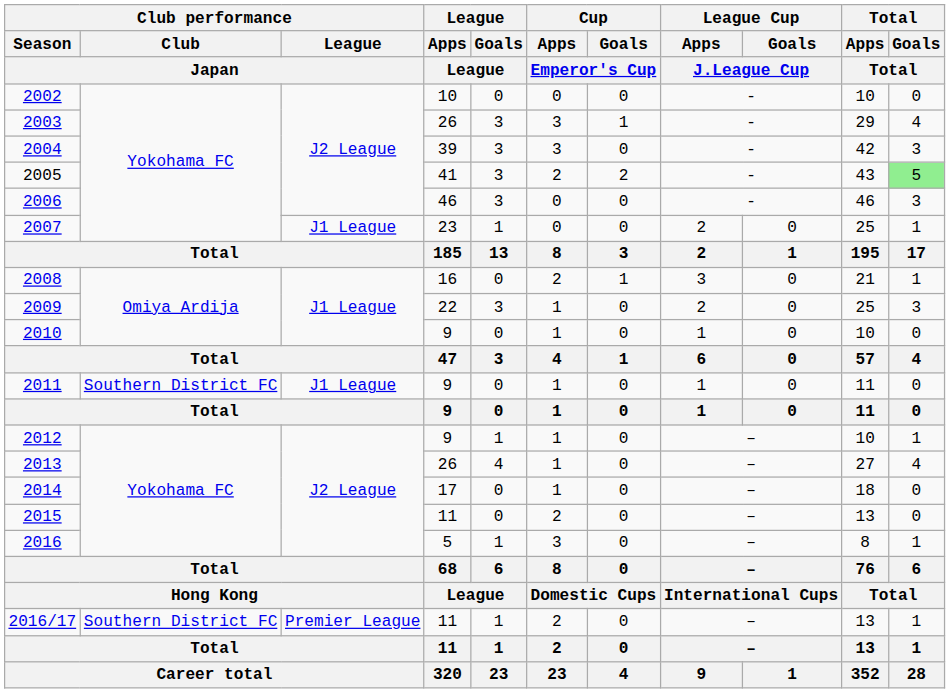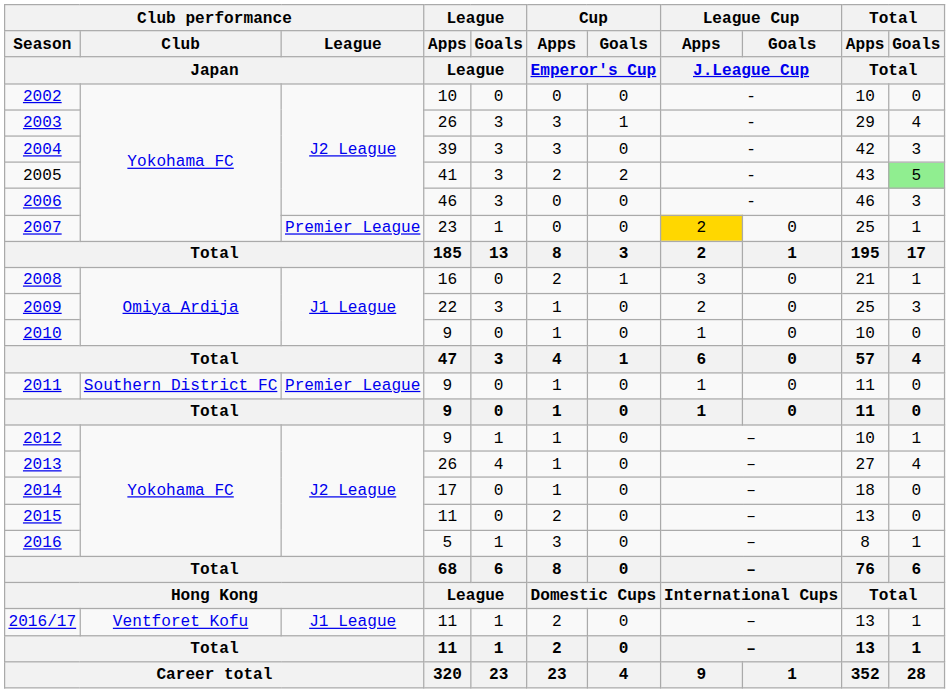 <table class="wikitable" style="text-align:center;">
 <tr>
 <th colspan=3>Club performance</th>
 <th colspan=2>League</th>
 <th colspan=2>Cup</th>
 <th colspan=2>League Cup</th>
 <th colspan=2>Total</th>
 </tr>
 <tr>
 <th>Season</th>
 <th>Club</th>
 <th>League</th>
 <th>Apps</th>
 <th>Goals</th>
 <th>Apps</th>
 <th>Goals</th>
 <th>Apps</th>
 <th>Goals</th>
 <th>Apps</th>
 <th>Goals</th>
 </tr>
 <tr>
 <th colspan=3>Japan</th>
 <th colspan=2>League</th>
 <th colspan=2><a href='#'>Emperor's Cup</a></th>
 <th colspan=2><a href='#'>J.League Cup</a></th>
 <th colspan=2>Total</th>
 </tr>
 <tr>
 <td><a href='#'>2002</a></td>
 <td rowspan="6"><a href='#'>Yokohama FC</a></td>
 <td rowspan="5"><a href='#'>J2 League</a></td>
 <td>10</td>
 <td>0</td>
 <td>0</td>
 <td>0</td>
 <td colspan="2">-</td>
 <td>10</td>
 <td>0</td>
 </tr>
 <tr>
 <td><a href='#'>2003</a></td>
 <td>26</td>
 <td>3</td>
 <td>3</td>
 <td>1</td>
 <td colspan="2">-</td>
 <td>29</td>
 <td>4</td>
 </tr>
 <tr>
 <td><a href='#'>2004</a></td>
 <td>39</td>
 <td>3</td>
 <td>3</td>
 <td>0</td>
 <td colspan="2">-</td>
 <td>42</td>
 <td>3</td>
 </tr>
 <tr>
 <td>2005</td>
 <td>41</td>
 <td>3</td>
 <td>2</td>
 <td>2</td>
 <td colspan="2">-</td>
 <td>43</td>
 <td style="background: lightgreen;">5</td>
 </tr>
 <tr>
 <td><a href='#'>2006</a></td>
 <td>46</td>
 <td>3</td>
 <td>0</td>
 <td>0</td>
 <td colspan="2">-</td>
 <td>46</td>
 <td>3</td>
 </tr>
 <tr>
 <td><a href='#'>2007</a></td>
-<td><a href='#'>J1 League</a></td>
+<td><a href='#'>Premier League</a></td>
 <td>23</td>
 <td>1</td>
 <td>0</td>
 <td>0</td>
-<td>2</td>
+<td style="background: gold;">2</td>
 <td>0</td>
 <td>25</td>
 <td>1</td>
 </tr>
 <tr>
 <th colspan="3">Total</th>
 <th>185</th>
 <th>13</th>
 <th>8</th>
 <th>3</th>
 <th>2</th>
 <th>1</th>
 <th>195</th>
 <th>17</th>
 </tr>
 <tr>
 <td><a href='#'>2008</a></td>
 <td rowspan="3"><a href='#'>Omiya Ardija</a></td>
 <td rowspan="3"><a href='#'>J1 League</a></td>
 <td>16</td>
 <td>0</td>
 <td>2</td>
 <td>1</td>
 <td>3</td>
 <td>0</td>
 <td>21</td>
 <td>1</td>
 </tr>
 <tr>
 <td><a href='#'>2009</a></td>
 <td>22</td>
 <td>3</td>
 <td>1</td>
 <td>0</td>
 <td>2</td>
 <td>0</td>
 <td>25</td>
 <td>3</td>
 </tr>
 <tr>
 <td><a href='#'>2010</a></td>
 <td>9</td>
 <td>0</td>
 <td>1</td>
 <td>0</td>
 <td>1</td>
 <td>0</td>
 <td>10</td>
 <td>0</td>
 </tr>
 <tr>
 <th colspan="3">Total</th>
 <th>47</th>
 <th>3</th>
 <th>4</th>
 <th>1</th>
 <th>6</th>
 <th>0</th>
 <th>57</th>
 <th>4</th>
 </tr>
 <tr>
 <td><a href='#'>2011</a></td>
 <td><a href='#'>Southern District FC</a></td>
-<td><a href='#'>J1 League</a></td>
+<td><a href='#'>Premier League</a></td>
 <td>9</td>
 <td>0</td>
 <td>1</td>
 <td>0</td>
 <td>1</td>
 <td>0</td>
 <td>11</td>
 <td>0</td>
 </tr>
 <tr>
 <th colspan="3">Total</th>
 <th>9</th>
 <th>0</th>
 <th>1</th>
 <th>0</th>
 <th>1</th>
 <th>0</th>
 <th>11</th>
 <th>0</th>
 </tr>
 <tr>
 <td><a href='#'>2012</a></td>
 <td rowspan="5"><a href='#'>Yokohama FC</a></td>
 <td rowspan="5"><a href='#'>J2 League</a></td>
 <td>9</td>
 <td>1</td>
 <td>1</td>
 <td>0</td>
 <td colspan="2">–</td>
 <td>10</td>
 <td>1</td>
 </tr>
 <tr>
 <td><a href='#'>2013</a></td>
 <td>26</td>
 <td>4</td>
 <td>1</td>
 <td>0</td>
 <td colspan="2">–</td>
 <td>27</td>
 <td>4</td>
 </tr>
 <tr>
 <td><a href='#'>2014</a></td>
 <td>17</td>
 <td>0</td>
 <td>1</td>
 <td>0</td>
 <td colspan="2">–</td>
 <td>18</td>
 <td>0</td>
 </tr>
 <tr>
 <td><a href='#'>2015</a></td>
 <td>11</td>
 <td>0</td>
 <td>2</td>
 <td>0</td>
 <td colspan="2">–</td>
 <td>13</td>
 <td>0</td>
 </tr>
 <tr>
 <td><a href='#'>2016</a></td>
 <td>5</td>
 <td>1</td>
 <td>3</td>
 <td>0</td>
 <td colspan="2">–</td>
 <td>8</td>
 <td>1</td>
 </tr>
 <tr>
 <th colspan="3">Total</th>
 <th>68</th>
 <th>6</th>
 <th>8</th>
 <th>0</th>
 <th colspan="2">–</th>
 <th>76</th>
 <th>6</th>
 </tr>
 <tr>
 <th colspan=3>Hong Kong</th>
 <th colspan=2>League</th>
 <th colspan=2>Domestic Cups</th>
 <th colspan=2>International Cups</th>
 <th colspan=2>Total</th>
 </tr>
 <tr>
 <td><a href='#'>2016/17</a></td>
-<td><a href='#'>Southern District FC</a></td>
-<td><a href='#'>Premier League</a></td>
+<td><a href='#'>Ventforet Kofu</a></td>
+<td><a href='#'>J1 League</a></td>
 <td>11</td>
 <td>1</td>
 <td>2</td>
 <td>0</td>
 <td colspan="2">–</td>
 <td>13</td>
 <td>1</td>
 </tr>
 <tr>
 <th colspan="3">Total</th>
 <th>11</th>
 <th>1</th>
 <th>2</th>
 <th>0</th>
 <th colspan="2">–</th>
 <th>13</th>
 <th>1</th>
 </tr>
 <tr>
 <th colspan=3>Career total</th>
 <th>320</th>
 <th>23</th>
 <th>23</th>
 <th>4</th>
 <th>9</th>
 <th>1</th>
 <th>352</th>
 <th>28</th>
 </tr>
 </table>
